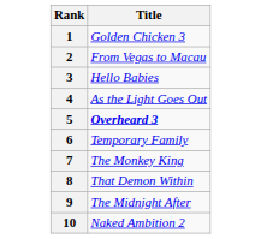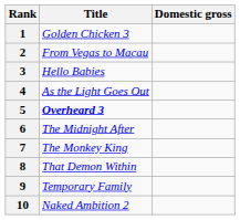 <table class="wikitable sortable" style="margin:auto; margin:auto;">
 <tr>
 <th>Rank</th>
 <th>Title</th>
+<th>Domestic gross</th>
 </tr>
 <tr>
 <th style="text-align:center;">1</th>
 <td><em><a href='#'>Golden Chicken 3</a></em></td>
+<td></td>
 </tr>
 <tr>
 <th style="text-align:center;">2</th>
 <td><em><a href='#'>From Vegas to Macau</a></em></td>
+<td></td>
 </tr>
 <tr>
 <th style="text-align:center;">3</th>
 <td><em><a href='#'>Hello Babies</a></em></td>
+<td></td>
 </tr>
 <tr>
 <th style="text-align:center;">4</th>
 <td><em><a href='#'>As the Light Goes Out</a></em></td>
+<td></td>
 </tr>
 <tr>
 <th style="text-align:center;">5</th>
 <td><strong><em><a href='#'>Overheard 3</a></em></strong></td>
+<td></td>
 </tr>
 <tr>
 <th style="text-align:center;">6</th>
-<td><em><a href='#'>Temporary Family</a></em></td>
+<td><em><a href='#'>The Midnight After</a></em></td>
+<td></td>
 </tr>
 <tr>
 <th style="text-align:center;">7</th>
 <td><em><a href='#'>The Monkey King</a></em></td>
+<td></td>
 </tr>
 <tr>
 <th style="text-align:center;">8</th>
 <td><em><a href='#'>That Demon Within</a></em></td>
+<td></td>
 </tr>
 <tr>
 <th style="text-align:center;">9</th>
-<td><em><a href='#'>The Midnight After</a></em></td>
+<td><em><a href='#'>Temporary Family</a></em></td>
+<td></td>
 </tr>
 <tr>
 <th style="text-align:center;">10</th>
 <td><em><a href='#'>Naked Ambition 2</a></em></td>
+<td></td>
 </tr>
 </table>
